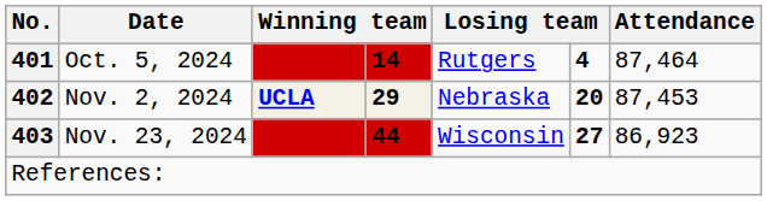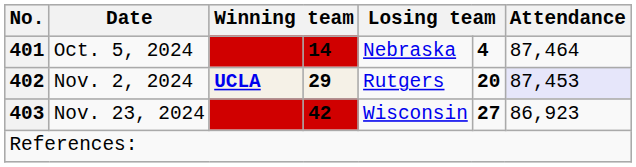 <table class="wikitable" style="font-size: 95%">
 <tr>
 <th>No.</th>
 <th>Date</th>
 <th colspan=2>Winning team</th>
 <th colspan=2>Losing team</th>
 <th>Attendance</th>
 </tr>
 <tr>
 <th>401</th>
 <td>Oct. 5, 2024</td>
 <td style="background: #d00000;"><strong></strong></td>
 <td style="background: #d00000;"><strong>14</strong></td>
-<td><a href='#'>Rutgers</a></td>
+<td><a href='#'>Nebraska</a></td>
 <td><strong>4</strong></td>
 <td>87,464</td>
 </tr>
 <tr>
 <th>402</th>
 <td>Nov. 2, 2024</td>
 <td style="background: #F5F1E7;"><strong><a href='#'>UCLA</a></strong></td>
 <td style="background: #F5F1E7;"><strong>29</strong></td>
-<td><a href='#'>Nebraska</a></td>
+<td><a href='#'>Rutgers</a></td>
 <td><strong>20</strong></td>
-<td>87,453</td>
+<td style="background: lavender;">87,453</td>
 </tr>
 <tr>
 <th>403</th>
 <td>Nov. 23, 2024</td>
 <td style="background: #d00000;"><strong></strong></td>
-<td style="background: #d00000;"><strong>44</strong></td>
+<td style="background: #d00000;"><strong>42</strong></td>
 <td><a href='#'>Wisconsin</a></td>
 <td><strong>27</strong></td>
 <td>86,923</td>
 </tr>
 <tr>
 <td colspan=7>References: </td>
 </tr>
 </table>
